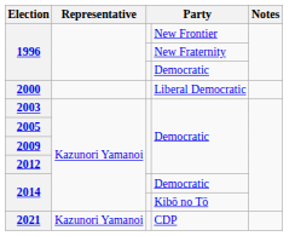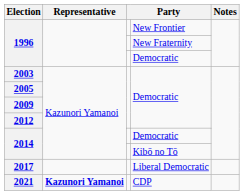 <table class=wikitable>
 <tr valign=bottom>
 <th>Election</th>
 <th>Representative</th>
 <th colspan="2">Party</th>
 <th>Notes</th>
 </tr>
 <tr>
 <th rowspan="3"><a href='#'>1996</a></th>
 <td rowspan="3"></td>
 <td bgcolor=></td>
 <td><a href='#'>New Frontier</a></td>
 <td rowspan="3"></td>
 </tr>
 <tr>
 <td bgcolor=></td>
 <td><a href='#'>New Fraternity</a></td>
 </tr>
 <tr>
 <td bgcolor=></td>
 <td><a href='#'>Democratic</a></td>
-</tr>
-<tr>
-<th><a href='#'>2000</a></th>
-<td></td>
-<td bgcolor=></td>
-<td><a href='#'>Liberal Democratic</a></td>
-<td></td>
 </tr>
 <tr>
 <th><a href='#'>2003</a></th>
 <td rowspan="7"><a href='#'>Kazunori Yamanoi</a></td>
 <td rowspan="5" bgcolor=></td>
 <td rowspan="5"><a href='#'>Democratic</a></td>
 <td rowspan="7"></td>
 </tr>
 <tr>
 <th><a href='#'>2005</a></th>
 </tr>
 <tr>
 <th><a href='#'>2009</a></th>
 </tr>
 <tr>
 <th><a href='#'>2012</a></th>
 </tr>
 <tr>
 <th rowspan="3"><a href='#'>2014</a></th>
 </tr>
 <tr>
 <td bgcolor=></td>
 <td><a href='#'>Democratic</a></td>
 </tr>
 <tr>
 <td bgcolor=></td>
 <td><a href='#'>Kibō no Tō</a></td>
 </tr>
 <tr>
+<th><a href='#'>2017</a></th>
+<td></td>
+<td bgcolor=></td>
+<td><a href='#'>Liberal Democratic</a></td>
+<td></td>
+</tr>
+<tr>
 <th><a href='#'>2021</a></th>
-<td><a href='#'>Kazunori Yamanoi</a></td>
+<td><strong><a href='#'>Kazunori Yamanoi</a></strong></td>
 <td bgcolor=></td>
 <td><a href='#'>CDP</a></td>
 <td></td>
 </tr>
 </table>
